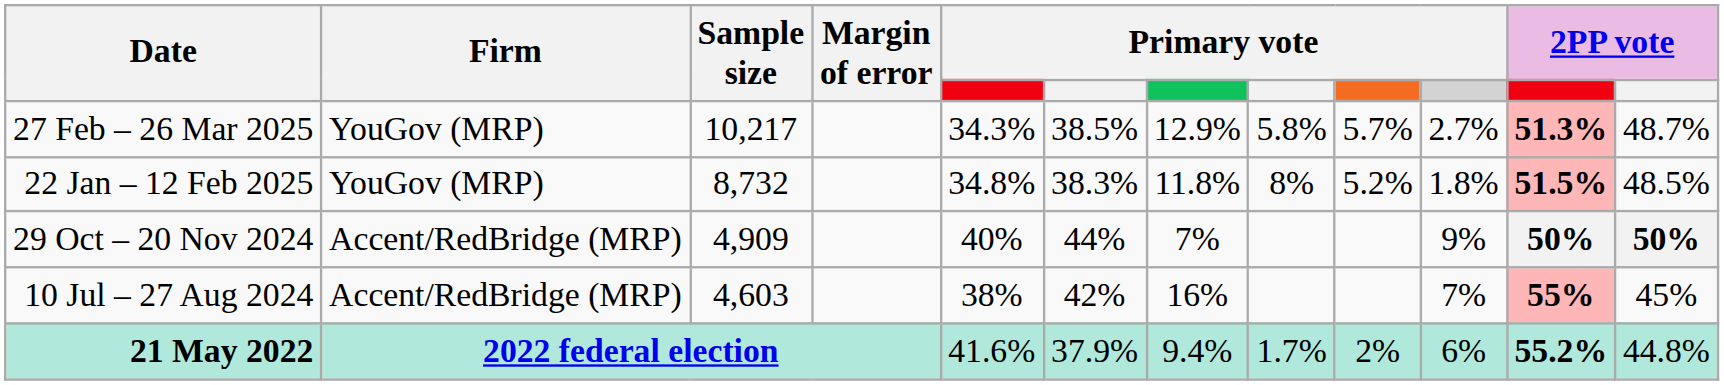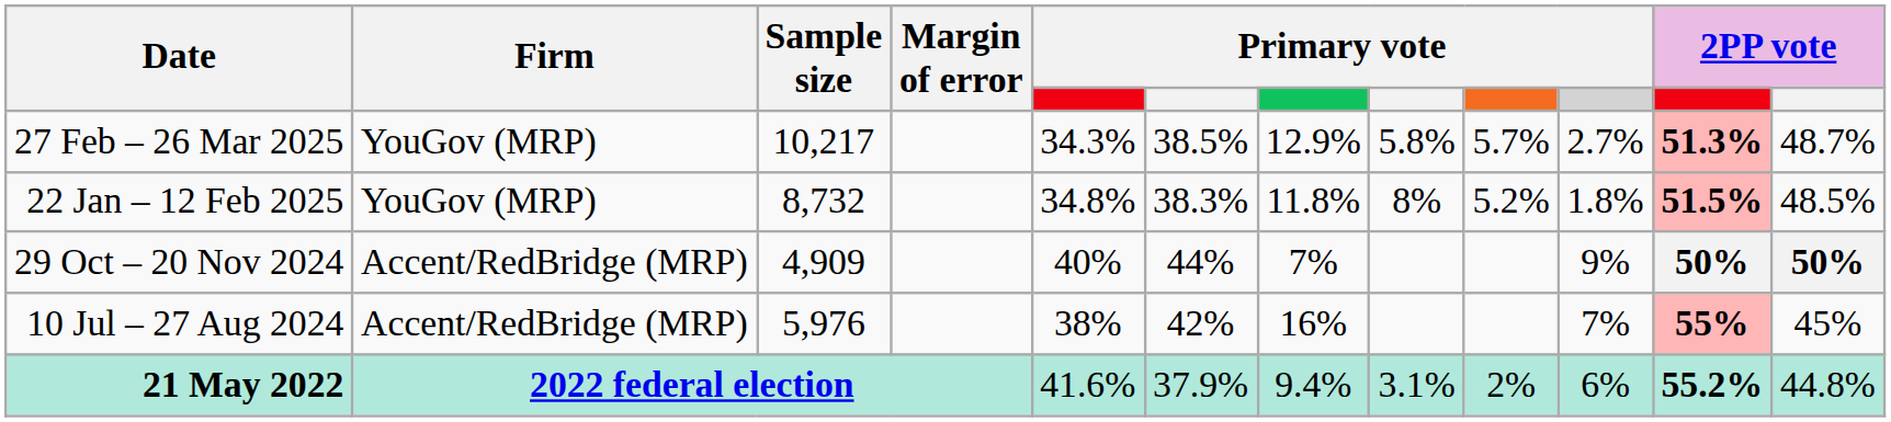 <table class="nowrap wikitable tpl-blanktable" style=text-align:center;font-size:90%>
 <tr>
 <th rowspan=2>Date</th>
 <th rowspan=2>Firm</th>
 <th rowspan=2>Sample<br>size</th>
 <th rowspan=2>Margin<br>of error</th>
 <th colspan=6>Primary vote</th>
 <th colspan=2 class=unsortable style=background:#ebbce3><a href='#'>2PP vote</a></th>
 </tr>
 <tr>
 <th class="unsortable" style="background:#F00011"></th>
 <th class="unsortable" style=background:></th>
 <th class=unsortable style=background:#10C25B></th>
 <th class=unsortable style=background:></th>
 <th class=unsortable style=background:#f36c21></th>
 <th class=unsortable style=background:lightgray></th>
 <th class="unsortable" style="background:#F00011"></th>
 <th class="unsortable" style=background:></th>
 </tr>
 <tr>
 <td align=right>27 Feb – 26 Mar 2025</td>
 <td align=left>YouGov (MRP)</td>
 <td>10,217</td>
 <td></td>
 <td>34.3%</td>
 <td>38.5%</td>
 <td>12.9%</td>
 <td>5.8%</td>
 <td>5.7%</td>
 <td>2.7%</td>
 <th style=background:#FFB6B6>51.3%</th>
 <td>48.7%</td>
 </tr>
 <tr>
 <td align=right>22 Jan – 12 Feb 2025</td>
 <td align=left>YouGov (MRP)</td>
 <td>8,732</td>
 <td></td>
 <td>34.8%</td>
 <td>38.3%</td>
 <td>11.8%</td>
 <td>8%</td>
 <td>5.2%</td>
 <td>1.8%</td>
 <th style=background:#FFB6B6>51.5%</th>
 <td>48.5%</td>
 </tr>
 <tr>
 <td align=right>29 Oct – 20 Nov 2024</td>
 <td align=left>Accent/RedBridge (MRP)</td>
 <td>4,909</td>
 <td></td>
 <td>40%</td>
 <td>44%</td>
 <td>7%</td>
 <td></td>
 <td></td>
 <td>9%</td>
 <th>50%</th>
 <th>50%</th>
 </tr>
 <tr>
 <td align=right>10 Jul – 27 Aug 2024</td>
 <td align=left>Accent/RedBridge (MRP)</td>
-<td>4,603</td>
+<td>5,976</td>
 <td></td>
 <td>38%</td>
 <td>42%</td>
 <td>16%</td>
 <td></td>
 <td></td>
 <td>7%</td>
 <th style=background:#FFB6B6>55%</th>
 <td>45%</td>
 </tr>
 <tr style="background:#b0e9db">
 <td style="text-align:right" data-sort-value="21-May-2022"><strong>21 May 2022</strong></td>
 <td colspan="3" style="text-align:center"><strong><a href='#'>2022 federal election</a></strong></td>
 <td>41.6%</td>
 <td>37.9%</td>
 <td>9.4%</td>
-<td>1.7%</td>
+<td>3.1%</td>
 <td>2%</td>
 <td>6%</td>
 <td><strong>55.2%</strong></td>
 <td>44.8%</td>
 </tr>
 </table>
